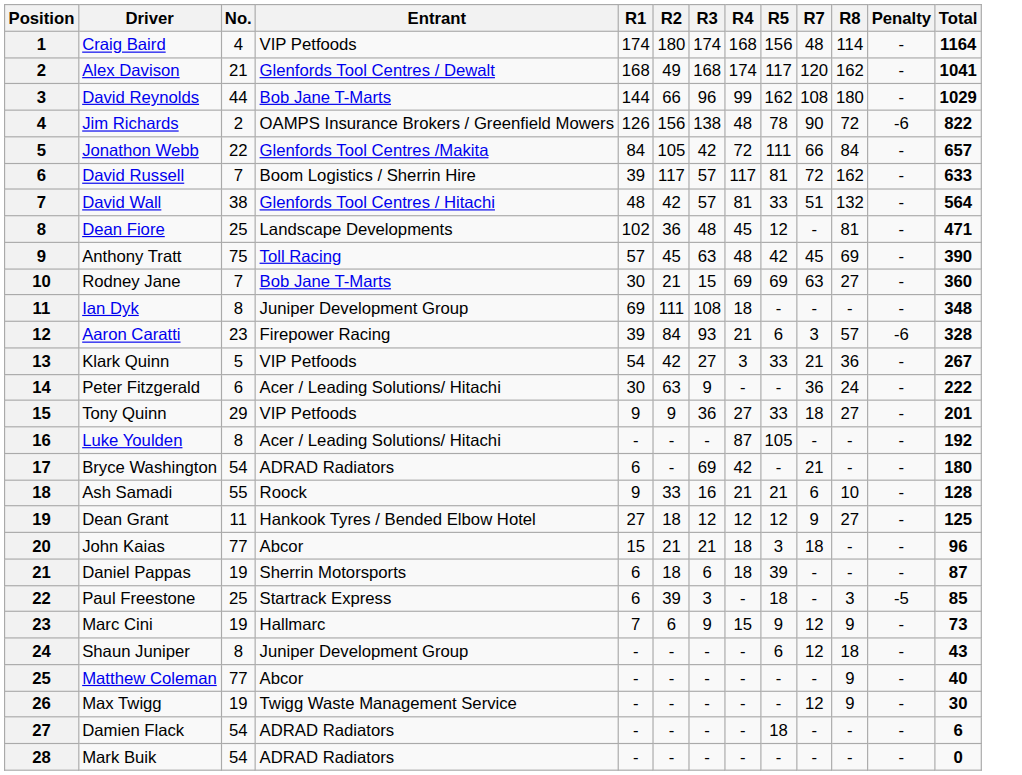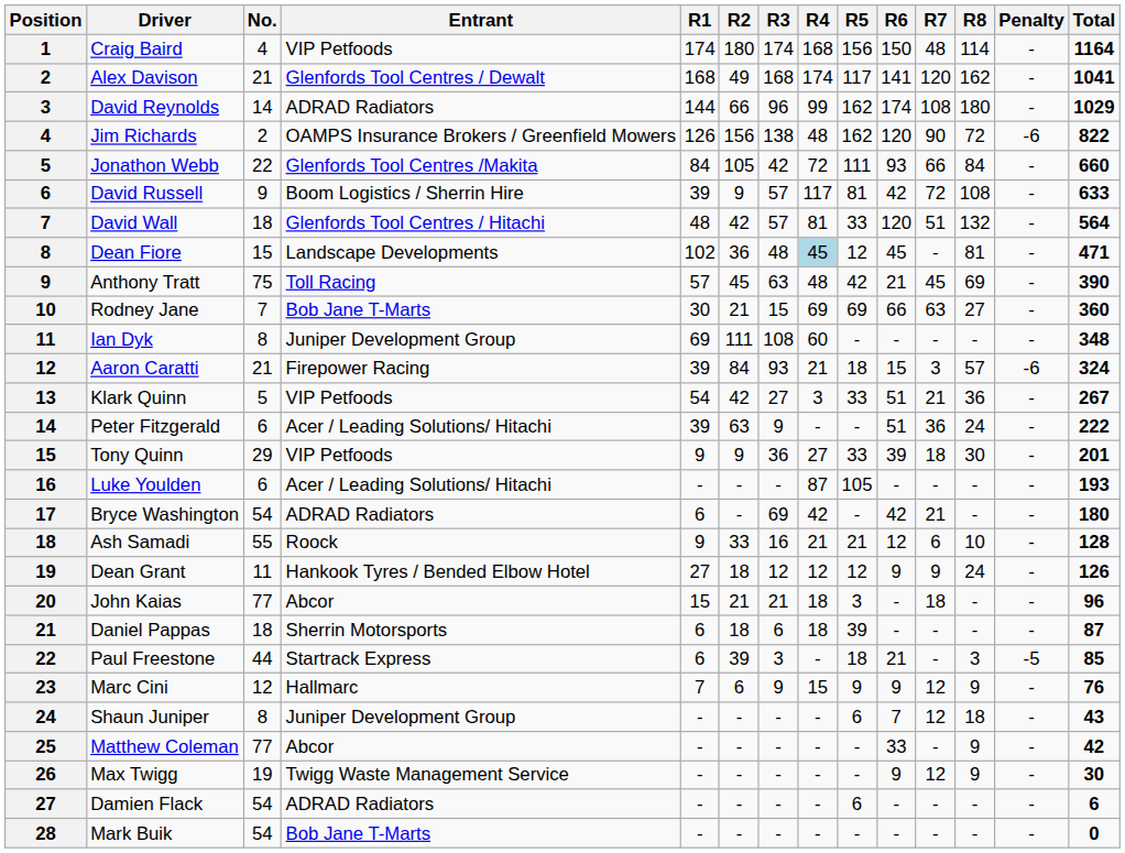 <table class="wikitable" style="font-size: 90%;">
 <tr>
 <th>Position</th>
 <th>Driver</th>
 <th>No.</th>
 <th>Entrant</th>
 <th>R1</th>
 <th>R2</th>
 <th>R3</th>
 <th>R4</th>
 <th>R5</th>
+<th>R6</th>
 <th>R7</th>
 <th>R8</th>
 <th>Penalty</th>
 <th>Total</th>
 </tr>
 <tr>
 <th>1</th>
 <td><a href='#'>Craig Baird</a></td>
 <td align="center">4</td>
 <td>VIP Petfoods</td>
 <td align="center">174</td>
 <td align="center">180</td>
 <td align="center">174</td>
 <td align="center">168</td>
 <td align="center">156</td>
+<td align="center">150</td>
 <td align="center">48</td>
 <td align="center">114</td>
 <td align="center">-</td>
 <td align="center"><strong>1164</strong></td>
 </tr>
 <tr>
 <th>2</th>
 <td><a href='#'>Alex Davison</a></td>
 <td align="center">21</td>
 <td><a href='#'>Glenfords Tool Centres / Dewalt</a></td>
 <td align="center">168</td>
 <td align="center">49</td>
 <td align="center">168</td>
 <td align="center">174</td>
 <td align="center">117</td>
+<td align="center">141</td>
 <td align="center">120</td>
 <td align="center">162</td>
 <td align="center">-</td>
 <td align="center"><strong>1041</strong></td>
 </tr>
 <tr>
 <th>3</th>
 <td><a href='#'>David Reynolds</a></td>
-<td align="center">44</td>
-<td><a href='#'>Bob Jane T-Marts</a></td>
+<td align="center">14</td>
+<td>ADRAD Radiators</td>
 <td align="center">144</td>
 <td align="center">66</td>
 <td align="center">96</td>
 <td align="center">99</td>
 <td align="center">162</td>
+<td align="center">174</td>
 <td align="center">108</td>
 <td align="center">180</td>
 <td align="center">-</td>
 <td align="center"><strong>1029</strong></td>
 </tr>
 <tr>
 <th>4</th>
 <td><a href='#'>Jim Richards</a></td>
 <td align="center">2</td>
 <td>OAMPS Insurance Brokers / Greenfield Mowers</td>
 <td align="center">126</td>
 <td align="center">156</td>
 <td align="center">138</td>
 <td align="center">48</td>
-<td align="center">78</td>
+<td align="center">162</td>
+<td align="center">120</td>
 <td align="center">90</td>
 <td align="center">72</td>
 <td align="center">-6</td>
 <td align="center"><strong>822</strong></td>
 </tr>
 <tr>
 <th>5</th>
 <td><a href='#'>Jonathon Webb</a></td>
 <td align="center">22</td>
 <td><a href='#'>Glenfords Tool Centres  /Makita</a></td>
 <td align="center">84</td>
 <td align="center">105</td>
 <td align="center">42</td>
 <td align="center">72</td>
 <td align="center">111</td>
+<td align="center">93</td>
 <td align="center">66</td>
 <td align="center">84</td>
 <td align="center">-</td>
-<td align="center"><strong>657</strong></td>
+<td align="center"><strong>660</strong></td>
 </tr>
 <tr>
 <th>6</th>
 <td><a href='#'>David Russell</a></td>
-<td align="center">7</td>
+<td align="center">9</td>
 <td>Boom Logistics / Sherrin Hire</td>
 <td align="center">39</td>
-<td align="center">117</td>
+<td align="center">9</td>
 <td align="center">57</td>
 <td align="center">117</td>
 <td align="center">81</td>
+<td align="center">42</td>
 <td align="center">72</td>
-<td align="center">162</td>
+<td align="center">108</td>
 <td align="center">-</td>
 <td align="center"><strong>633</strong></td>
 </tr>
 <tr>
 <th>7</th>
 <td><a href='#'>David Wall</a></td>
-<td align="center">38</td>
+<td align="center">18</td>
 <td><a href='#'>Glenfords Tool Centres / Hitachi</a></td>
 <td align="center">48</td>
 <td align="center">42</td>
 <td align="center">57</td>
 <td align="center">81</td>
 <td align="center">33</td>
+<td align="center">120</td>
 <td align="center">51</td>
 <td align="center">132</td>
 <td align="center">-</td>
 <td align="center"><strong>564</strong></td>
 </tr>
 <tr>
 <th>8</th>
 <td><a href='#'>Dean Fiore</a></td>
-<td align="center">25</td>
+<td align="center">15</td>
 <td>Landscape Developments</td>
 <td align="center">102</td>
 <td align="center">36</td>
 <td align="center">48</td>
+<td align="center" style="background: lightblue;">45</td>
+<td align="center">12</td>
 <td align="center">45</td>
-<td align="center">12</td>
 <td align="center">-</td>
 <td align="center">81</td>
 <td align="center">-</td>
 <td align="center"><strong>471</strong></td>
 </tr>
 <tr>
 <th>9</th>
 <td>Anthony Tratt</td>
 <td align="center">75</td>
 <td><a href='#'>Toll Racing</a></td>
 <td align="center">57</td>
 <td align="center">45</td>
 <td align="center">63</td>
 <td align="center">48</td>
 <td align="center">42</td>
+<td align="center">21</td>
 <td align="center">45</td>
 <td align="center">69</td>
 <td align="center">-</td>
 <td align="center"><strong>390</strong></td>
 </tr>
 <tr>
 <th>10</th>
 <td>Rodney Jane</td>
 <td align="center">7</td>
 <td><a href='#'>Bob Jane T-Marts</a></td>
 <td align="center">30</td>
 <td align="center">21</td>
 <td align="center">15</td>
 <td align="center">69</td>
 <td align="center">69</td>
+<td align="center">66</td>
 <td align="center">63</td>
 <td align="center">27</td>
 <td align="center">-</td>
 <td align="center"><strong>360</strong></td>
 </tr>
 <tr>
 <th>11</th>
 <td><a href='#'>Ian Dyk</a></td>
 <td align="center">8</td>
 <td>Juniper Development Group</td>
 <td align="center">69</td>
 <td align="center">111</td>
 <td align="center">108</td>
-<td align="center">18</td>
+<td align="center">60</td>
+<td align="center">-</td>
 <td align="center">-</td>
 <td align="center">-</td>
 <td align="center">-</td>
 <td align="center">-</td>
 <td align="center"><strong>348</strong></td>
 </tr>
 <tr>
 <th>12</th>
 <td><a href='#'>Aaron Caratti</a></td>
-<td align="center">23</td>
+<td align="center">21</td>
 <td>Firepower Racing</td>
 <td align="center">39</td>
 <td align="center">84</td>
 <td align="center">93</td>
 <td align="center">21</td>
-<td align="center">6</td>
+<td align="center">18</td>
+<td align="center">15</td>
 <td align="center">3</td>
 <td align="center">57</td>
 <td align="center">-6</td>
-<td align="center"><strong>328</strong></td>
+<td align="center"><strong>324</strong></td>
 </tr>
 <tr>
 <th>13</th>
 <td>Klark Quinn</td>
 <td align="center">5</td>
 <td>VIP Petfoods</td>
 <td align="center">54</td>
 <td align="center">42</td>
 <td align="center">27</td>
 <td align="center">3</td>
 <td align="center">33</td>
+<td align="center">51</td>
 <td align="center">21</td>
 <td align="center">36</td>
 <td align="center">-</td>
 <td align="center"><strong>267</strong></td>
 </tr>
 <tr>
 <th>14</th>
 <td>Peter Fitzgerald</td>
 <td align="center">6</td>
 <td>Acer / Leading Solutions/ Hitachi</td>
-<td align="center">30</td>
+<td align="center">39</td>
 <td align="center">63</td>
 <td align="center">9</td>
 <td align="center">-</td>
 <td align="center">-</td>
+<td align="center">51</td>
 <td align="center">36</td>
 <td align="center">24</td>
 <td align="center">-</td>
 <td align="center"><strong>222</strong></td>
 </tr>
 <tr>
 <th>15</th>
 <td>Tony Quinn</td>
 <td align="center">29</td>
 <td>VIP Petfoods</td>
 <td align="center">9</td>
 <td align="center">9</td>
 <td align="center">36</td>
 <td align="center">27</td>
 <td align="center">33</td>
+<td align="center">39</td>
 <td align="center">18</td>
-<td align="center">27</td>
+<td align="center">30</td>
 <td align="center">-</td>
 <td align="center"><strong>201</strong></td>
 </tr>
 <tr>
 <th>16</th>
 <td><a href='#'>Luke Youlden</a></td>
-<td align="center">8</td>
+<td align="center">6</td>
 <td>Acer / Leading Solutions/ Hitachi</td>
 <td align="center">-</td>
 <td align="center">-</td>
 <td align="center">-</td>
 <td align="center">87</td>
 <td align="center">105</td>
 <td align="center">-</td>
 <td align="center">-</td>
 <td align="center">-</td>
-<td align="center"><strong>192</strong></td>
+<td align="center">-</td>
+<td align="center"><strong>193</strong></td>
 </tr>
 <tr>
 <th>17</th>
 <td>Bryce Washington</td>
 <td align="center">54</td>
 <td>ADRAD Radiators</td>
 <td align="center">6</td>
 <td align="center">-</td>
 <td align="center">69</td>
 <td align="center">42</td>
 <td align="center">-</td>
+<td align="center">42</td>
 <td align="center">21</td>
 <td align="center">-</td>
 <td align="center">-</td>
 <td align="center"><strong>180</strong></td>
 </tr>
 <tr>
 <th>18</th>
 <td>Ash Samadi</td>
 <td align="center">55</td>
 <td>Roock</td>
 <td align="center">9</td>
 <td align="center">33</td>
 <td align="center">16</td>
 <td align="center">21</td>
 <td align="center">21</td>
+<td align="center">12</td>
 <td align="center">6</td>
 <td align="center">10</td>
 <td align="center">-</td>
 <td align="center"><strong>128</strong></td>
 </tr>
 <tr>
 <th>19</th>
 <td>Dean Grant</td>
 <td align="center">11</td>
 <td>Hankook Tyres / Bended Elbow Hotel</td>
 <td align="center">27</td>
 <td align="center">18</td>
 <td align="center">12</td>
 <td align="center">12</td>
 <td align="center">12</td>
 <td align="center">9</td>
-<td align="center">27</td>
+<td align="center">9</td>
+<td align="center">24</td>
 <td align="center">-</td>
-<td align="center"><strong>125</strong></td>
+<td align="center"><strong>126</strong></td>
 </tr>
 <tr>
 <th>20</th>
 <td>John Kaias</td>
 <td align="center">77</td>
 <td>Abcor</td>
 <td align="center">15</td>
 <td align="center">21</td>
 <td align="center">21</td>
 <td align="center">18</td>
 <td align="center">3</td>
+<td align="center">-</td>
 <td align="center">18</td>
 <td align="center">-</td>
 <td align="center">-</td>
 <td align="center"><strong>96</strong></td>
 </tr>
 <tr>
 <th>21</th>
 <td>Daniel Pappas</td>
-<td align="center">19</td>
+<td align="center">18</td>
 <td>Sherrin Motorsports</td>
 <td align="center">6</td>
 <td align="center">18</td>
 <td align="center">6</td>
 <td align="center">18</td>
 <td align="center">39</td>
 <td align="center">-</td>
 <td align="center">-</td>
 <td align="center">-</td>
+<td align="center">-</td>
 <td align="center"><strong>87</strong></td>
 </tr>
 <tr>
 <th>22</th>
 <td>Paul Freestone</td>
-<td align="center">25</td>
+<td align="center">44</td>
 <td>Startrack Express</td>
 <td align="center">6</td>
 <td align="center">39</td>
 <td align="center">3</td>
 <td align="center">-</td>
 <td align="center">18</td>
+<td align="center">21</td>
 <td align="center">-</td>
 <td align="center">3</td>
 <td align="center">-5</td>
 <td align="center"><strong>85</strong></td>
 </tr>
 <tr>
 <th>23</th>
 <td>Marc Cini</td>
-<td align="center">19</td>
+<td align="center">12</td>
 <td>Hallmarc</td>
 <td align="center">7</td>
 <td align="center">6</td>
 <td align="center">9</td>
 <td align="center">15</td>
 <td align="center">9</td>
+<td align="center">9</td>
 <td align="center">12</td>
 <td align="center">9</td>
 <td align="center">-</td>
-<td align="center"><strong>73</strong></td>
+<td align="center"><strong>76</strong></td>
 </tr>
 <tr>
 <th>24</th>
 <td>Shaun Juniper</td>
 <td align="center">8</td>
 <td>Juniper Development Group</td>
 <td align="center">-</td>
 <td align="center">-</td>
 <td align="center">-</td>
 <td align="center">-</td>
 <td align="center">6</td>
+<td align="center">7</td>
 <td align="center">12</td>
 <td align="center">18</td>
 <td align="center">-</td>
 <td align="center"><strong>43</strong></td>
 </tr>
 <tr>
 <th>25</th>
 <td><a href='#'>Matthew Coleman</a></td>
 <td align="center">77</td>
 <td>Abcor</td>
 <td align="center">-</td>
 <td align="center">-</td>
 <td align="center">-</td>
 <td align="center">-</td>
 <td align="center">-</td>
+<td align="center">33</td>
 <td align="center">-</td>
 <td align="center">9</td>
 <td align="center">-</td>
-<td align="center"><strong>40</strong></td>
+<td align="center"><strong>42</strong></td>
 </tr>
 <tr>
 <th>26</th>
 <td>Max Twigg</td>
 <td align="center">19</td>
 <td>Twigg Waste Management Service</td>
 <td align="center">-</td>
 <td align="center">-</td>
 <td align="center">-</td>
 <td align="center">-</td>
 <td align="center">-</td>
+<td align="center">9</td>
 <td align="center">12</td>
 <td align="center">9</td>
 <td align="center">-</td>
 <td align="center"><strong>30</strong></td>
 </tr>
 <tr>
 <th>27</th>
 <td>Damien Flack</td>
 <td align="center">54</td>
 <td>ADRAD Radiators</td>
 <td align="center">-</td>
 <td align="center">-</td>
 <td align="center">-</td>
 <td align="center">-</td>
-<td align="center">18</td>
+<td align="center">6</td>
+<td align="center">-</td>
 <td align="center">-</td>
 <td align="center">-</td>
 <td align="center">-</td>
 <td align="center"><strong>6</strong></td>
 </tr>
 <tr>
 <th>28</th>
 <td>Mark Buik</td>
 <td align="center">54</td>
-<td>ADRAD Radiators</td>
+<td><a href='#'>Bob Jane T-Marts</a></td>
+<td align="center">-</td>
 <td align="center">-</td>
 <td align="center">-</td>
 <td align="center">-</td>
 <td align="center">-</td>
 <td align="center">-</td>
 <td align="center">-</td>
 <td align="center">-</td>
 <td align="center">-</td>
 <td align="center"><strong>0</strong></td>
 </tr>
 </table>
